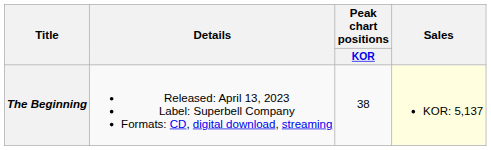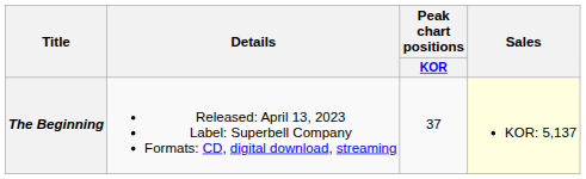 <table class="wikitable plainrowheaders" style="text-align:center">
 <tr>
 <th scope="col" rowspan="2">Title</th>
 <th scope="col" rowspan="2">Details</th>
 <th scope="col">Peak chart<br>positions</th>
 <th scope="col" rowspan="2">Sales</th>
 </tr>
 <tr>
 <th scope="col" style="font-size:90%; width:2.5em"><a href='#'>KOR</a><br></th>
 </tr>
 <tr>
 <th scope="row"><em>The Beginning</em></th>
 <td><br><ul><li>Released: April 13, 2023</li><li>Label: Superbell Company</li><li>Formats: <a href='#'>CD</a>, <a href='#'>digital download</a>, <a href='#'>streaming</a></li></ul></td>
-<td>38</td>
+<td>37</td>
 <td style="background: lightyellow;"><br><ul><li>KOR: 5,137</li></ul></td>
 </tr>
 </table>
